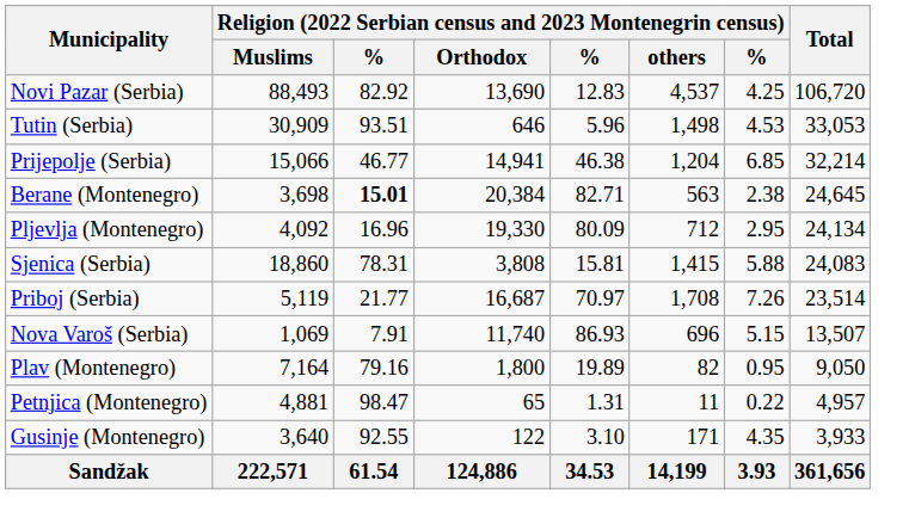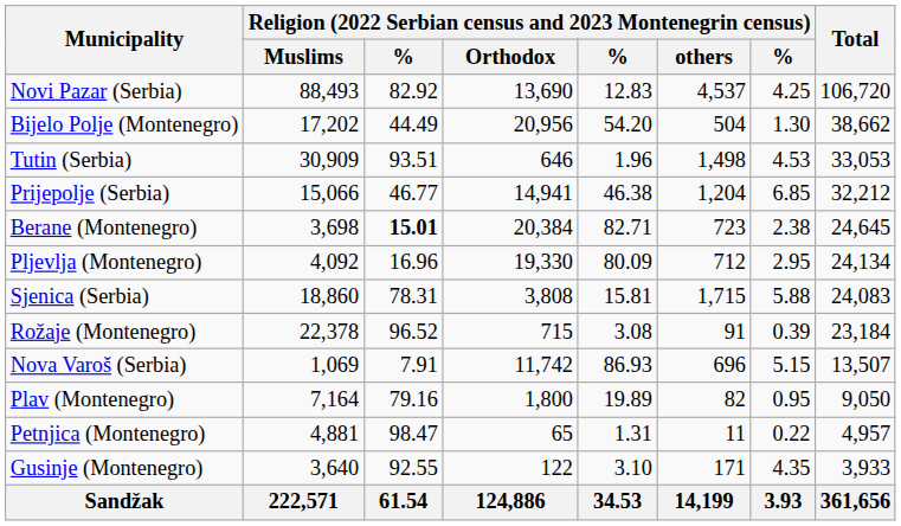 <table class="wikitable sortable" style="text-align:right;">
 <tr>
 <th rowspan="2">Municipality</th>
 <th colspan="6">Religion (<strong>2022 Serbian census</strong> <strong> and 2023 Montenegrin census</strong><strong>)</strong></th>
 <th rowspan="2">Total</th>
 </tr>
 <tr>
 <th>Muslims</th>
 <th>%</th>
 <th>Orthodox</th>
 <th>%</th>
 <th>others</th>
 <th>%</th>
 </tr>
 <tr>
 <td style="text-align:left;"><a href='#'>Novi Pazar</a> (Serbia)</td>
 <td>88,493</td>
 <td>82.92</td>
 <td>13,690</td>
 <td>12.83</td>
 <td>4,537</td>
 <td>4.25</td>
 <td>106,720</td>
 </tr>
 <tr>
+<td style="text-align:left;"><a href='#'>Bijelo Polje</a> (Montenegro)</td>
+<td>17,202</td>
+<td>44.49</td>
+<td>20,956</td>
+<td>54.20</td>
+<td>504</td>
+<td>1.30</td>
+<td>38,662</td>
+</tr>
+<tr>
 <td style="text-align:left;"><a href='#'>Tutin</a> (Serbia)</td>
 <td>30,909</td>
 <td>93.51</td>
 <td>646</td>
-<td>5.96</td>
+<td>1.96</td>
 <td>1,498</td>
 <td>4.53</td>
 <td>33,053</td>
 </tr>
 <tr>
 <td style="text-align:left;"><a href='#'>Prijepolje</a> (Serbia)</td>
 <td>15,066</td>
 <td>46.77</td>
 <td>14,941</td>
 <td>46.38</td>
 <td>1,204</td>
 <td>6.85</td>
-<td>32,214</td>
+<td>32,212</td>
 </tr>
 <tr>
 <td style="text-align:left;"><a href='#'>Berane</a> (Montenegro)</td>
 <td>3,698</td>
 <td><strong>15.01</strong></td>
 <td>20,384</td>
 <td>82.71</td>
-<td>563</td>
+<td>723</td>
 <td>2.38</td>
 <td>24,645</td>
 </tr>
 <tr>
 <td style="text-align:left;"><a href='#'>Pljevlja</a> (Montenegro)</td>
 <td>4,092</td>
 <td>16.96</td>
 <td>19,330</td>
 <td>80.09</td>
 <td>712</td>
 <td>2.95</td>
 <td>24,134</td>
 </tr>
 <tr>
 <td style="text-align:left;"><a href='#'>Sjenica</a> (Serbia)</td>
 <td>18,860</td>
 <td>78.31</td>
 <td>3,808</td>
 <td>15.81</td>
-<td>1,415</td>
+<td>1,715</td>
 <td>5.88</td>
 <td>24,083</td>
 </tr>
 <tr>
-<td style="text-align:left;"><a href='#'>Priboj</a> (Serbia)</td>
-<td>5,119</td>
-<td>21.77</td>
-<td>16,687</td>
-<td>70.97</td>
-<td>1,708</td>
-<td>7.26</td>
-<td>23,514</td>
+<td style="text-align:left;"><a href='#'>Rožaje</a> (Montenegro)</td>
+<td>22,378</td>
+<td>96.52</td>
+<td>715</td>
+<td>3.08</td>
+<td>91</td>
+<td>0.39</td>
+<td>23,184</td>
 </tr>
 <tr>
 <td style="text-align:left;"><a href='#'>Nova Varoš</a> (Serbia)</td>
 <td>1,069</td>
 <td>7.91</td>
-<td>11,740</td>
+<td>11,742</td>
 <td>86.93</td>
 <td>696</td>
 <td>5.15</td>
 <td>13,507</td>
 </tr>
 <tr>
 <td style="text-align:left;"><a href='#'>Plav</a> (Montenegro)</td>
 <td>7,164</td>
 <td>79.16</td>
 <td>1,800</td>
 <td>19.89</td>
 <td>82</td>
 <td>0.95</td>
 <td>9,050</td>
 </tr>
 <tr>
 <td style="text-align:left;"><a href='#'>Petnjica</a> (Montenegro)</td>
 <td>4,881</td>
 <td>98.47</td>
 <td>65</td>
 <td>1.31</td>
 <td>11</td>
 <td>0.22</td>
 <td>4,957</td>
 </tr>
 <tr>
 <td style="text-align:left;"><a href='#'>Gusinje</a> (Montenegro)</td>
 <td>3,640</td>
 <td>92.55</td>
 <td>122</td>
 <td>3.10</td>
 <td>171</td>
 <td>4.35</td>
 <td>3,933</td>
 </tr>
 <tr>
 <th><strong>Sandžak</strong></th>
 <th>222,571</th>
 <th><strong>61.54</strong></th>
 <th><strong>124,886</strong></th>
 <th><strong>34.53</strong></th>
 <th><strong>14,199</strong></th>
 <th><strong>3.93</strong></th>
 <th>361,656</th>
 </tr>
 </table>
